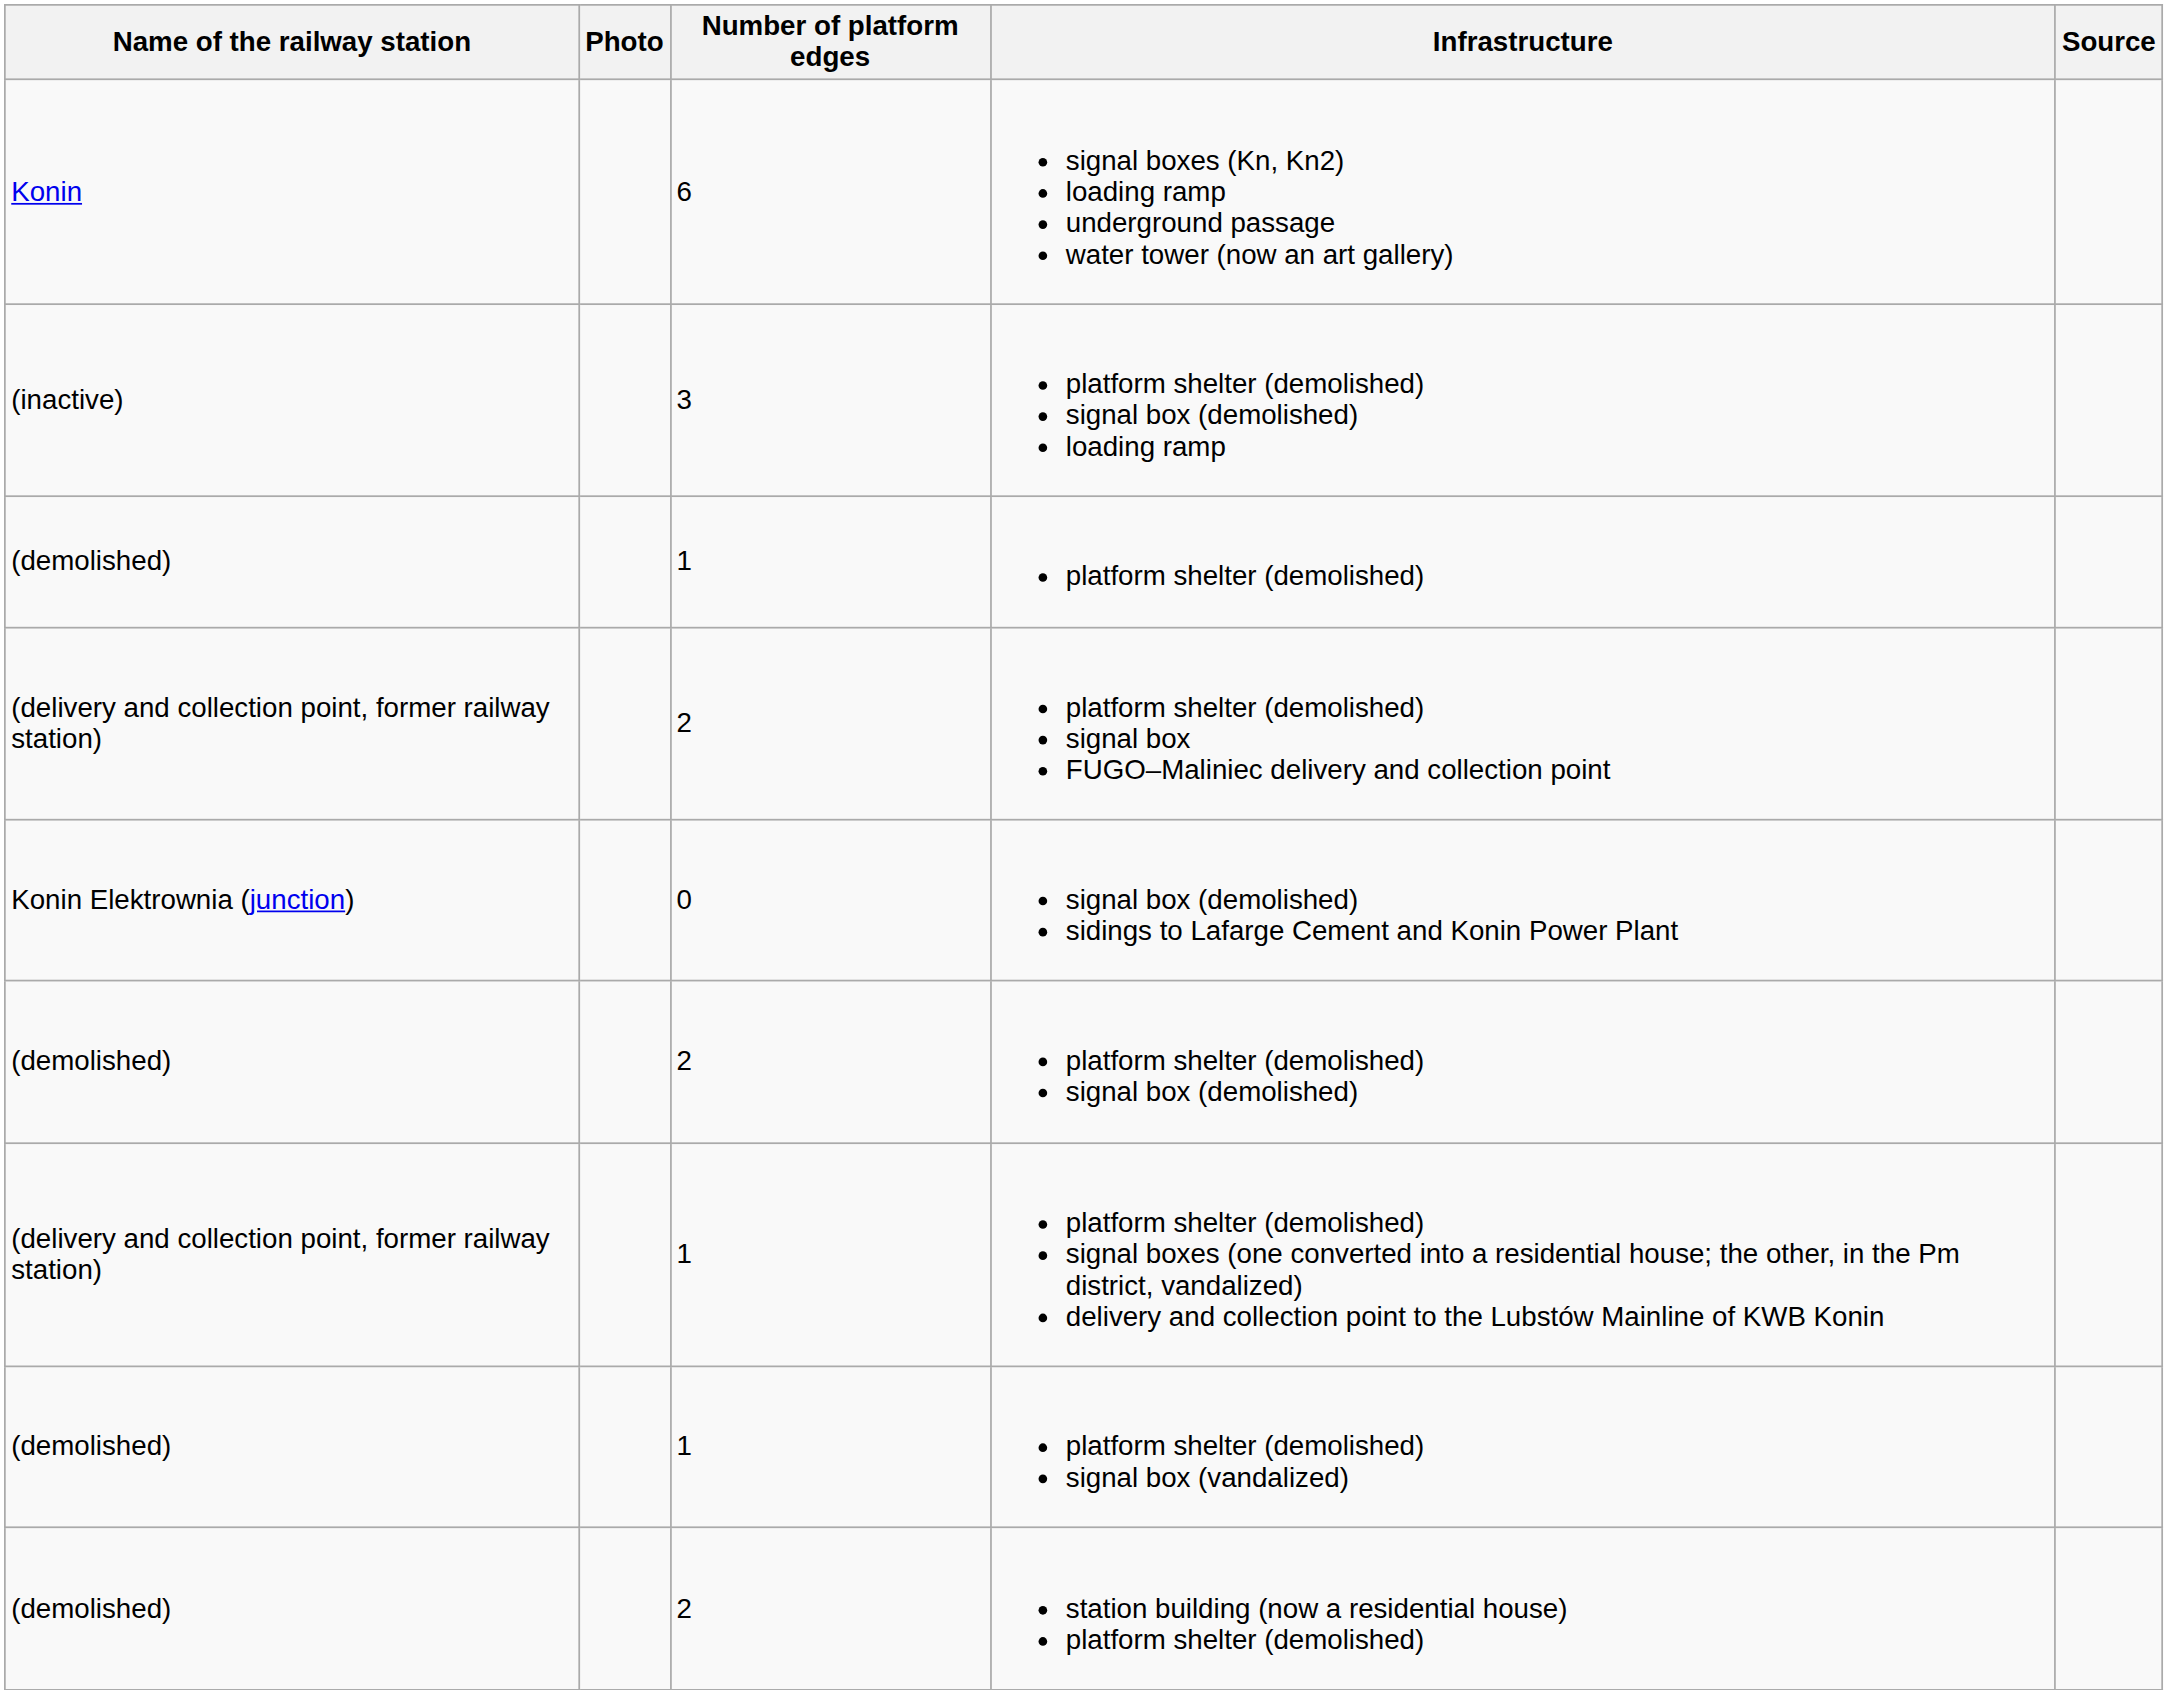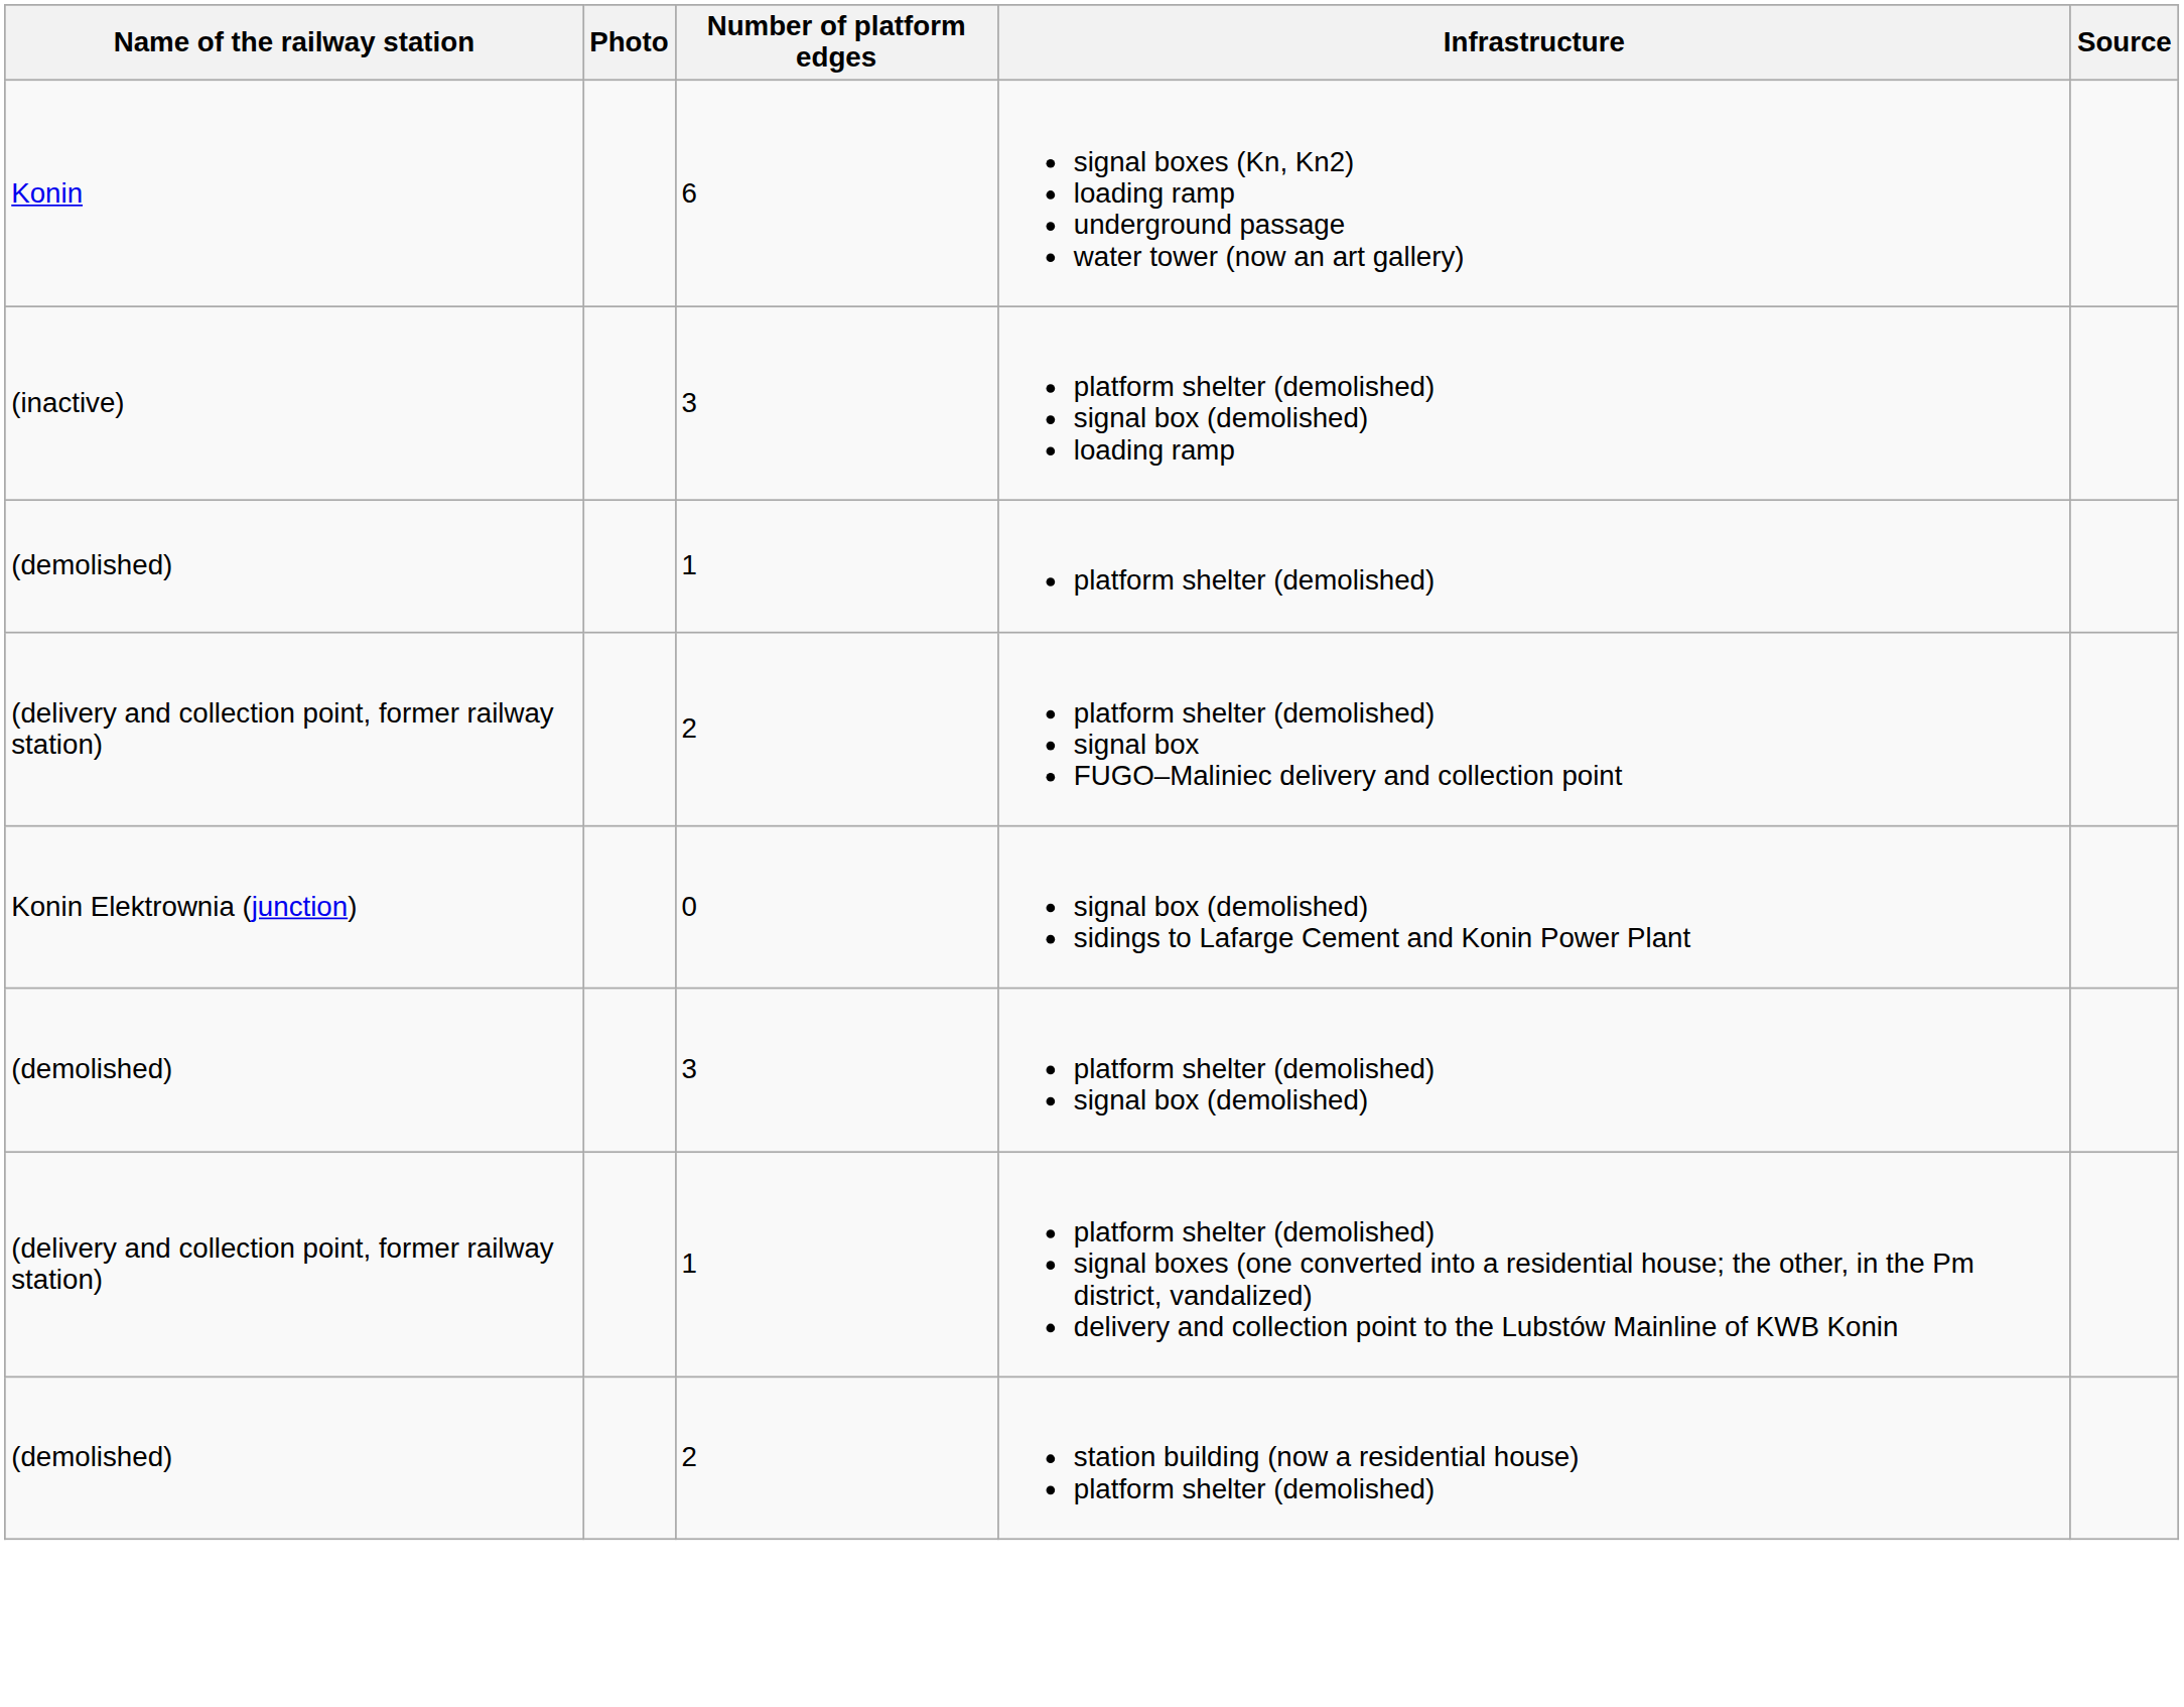 <table class="wikitable">
 <tr>
 <th>Name of the railway station</th>
 <th>Photo</th>
 <th>Number of platform edges</th>
 <th>Infrastructure</th>
 <th>Source</th>
 </tr>
 <tr>
 <td><a href='#'>Konin</a></td>
 <td></td>
 <td>6</td>
 <td><br><ul><li>signal boxes (Kn, Kn2)</li><li>loading ramp</li><li>underground passage</li><li>water tower (now an art gallery)</li></ul></td>
 <td></td>
 </tr>
 <tr>
 <td> (inactive)</td>
 <td></td>
 <td>3</td>
 <td><br><ul><li>platform shelter (demolished)</li><li>signal box (demolished)</li><li>loading ramp</li></ul></td>
 <td></td>
 </tr>
 <tr>
 <td> (demolished)</td>
 <td></td>
 <td>1</td>
 <td><br><ul><li>platform shelter (demolished)</li></ul></td>
 <td></td>
 </tr>
 <tr>
 <td> (delivery and collection point, former railway station)</td>
 <td></td>
 <td>2</td>
 <td><br><ul><li>platform shelter (demolished)</li><li>signal box</li><li>FUGO–Maliniec delivery and collection point</li></ul></td>
 <td></td>
 </tr>
 <tr>
 <td>Konin Elektrownia (<a href='#'>junction</a>)</td>
 <td></td>
 <td>0</td>
 <td><br><ul><li>signal box (demolished)</li><li>sidings to Lafarge Cement and Konin Power Plant</li></ul></td>
 <td></td>
 </tr>
 <tr>
 <td> (demolished)</td>
 <td></td>
-<td>2</td>
+<td>3</td>
 <td><br><ul><li>platform shelter (demolished)</li><li>signal box (demolished)</li></ul></td>
 <td></td>
 </tr>
 <tr>
 <td> (delivery and collection point, former railway station)</td>
 <td></td>
 <td>1</td>
 <td><br><ul><li>platform shelter (demolished)</li><li>signal boxes (one converted into a residential house; the other, in the Pm district, vandalized)</li><li>delivery and collection point to the Lubstów Mainline of KWB Konin</li></ul></td>
 <td></td>
 </tr>
 <tr>
 <td> (demolished)</td>
 <td></td>
-<td>1</td>
-<td><br><ul><li>platform shelter (demolished)</li><li>signal box (vandalized)</li></ul></td>
-<td></td>
-</tr>
-<tr>
-<td> (demolished)</td>
-<td></td>
 <td>2</td>
 <td><br><ul><li>station building (now a residential house)</li><li>platform shelter (demolished)</li></ul></td>
 <td></td>
 </tr>
 </table>
